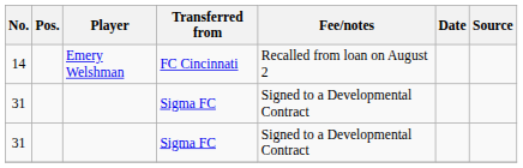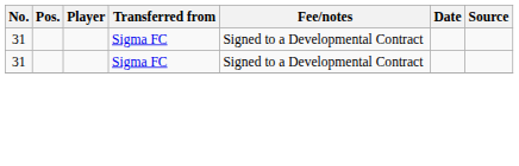 <table class="wikitable sortable" style="width:90%; text-align:center; font-size:95%; text-align:left">
 <tr>
 <th>No.</th>
 <th>Pos.</th>
 <th>Player</th>
 <th>Transferred from</th>
 <th>Fee/notes</th>
 <th>Date</th>
 <th>Source</th>
-</tr>
-<tr>
-<td align=center>14</td>
-<td align=center></td>
-<td align=Welshman, Emery> <a href='#'>Emery Welshman</a></td>
-<td> <a href='#'>FC Cincinnati</a></td>
-<td>Recalled from loan on August 2</td>
-<td></td>
-<td></td>
 </tr>
 <tr>
 <td align=center>31</td>
 <td align=center></td>
 <td></td>
 <td> <a href='#'>Sigma FC</a></td>
 <td>Signed to a Developmental Contract</td>
 <td></td>
 <td></td>
 </tr>
 <tr>
 <td align=center>31</td>
 <td align=center></td>
 <td></td>
 <td> <a href='#'>Sigma FC</a></td>
 <td>Signed to a Developmental Contract</td>
 <td></td>
 <td></td>
 </tr>
 <tr>
 </tr>
 </table>
